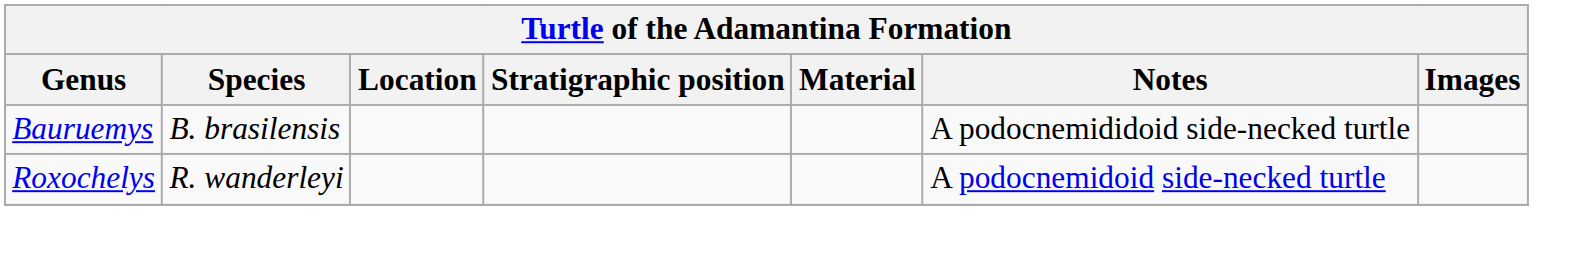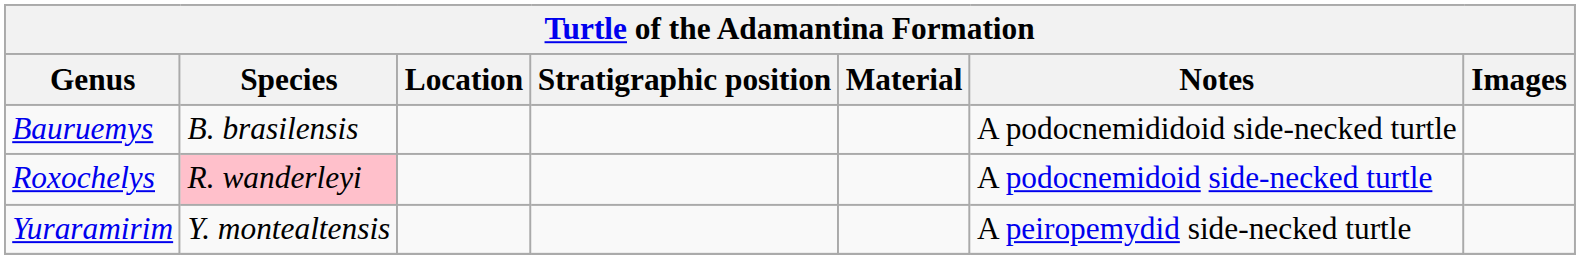 <table class="wikitable" align="center">
 <tr>
 <th colspan="7" align="center"><strong><a href='#'>Turtle</a> of the Adamantina Formation</strong></th>
 </tr>
 <tr>
 <th>Genus</th>
 <th>Species</th>
 <th>Location</th>
 <th><strong>Stratigraphic position</strong></th>
 <th><strong>Material</strong></th>
 <th>Notes</th>
 <th>Images</th>
 </tr>
 <tr>
 <td><em><a href='#'>Bauruemys</a></em></td>
 <td><em>B. brasilensis</em></td>
 <td></td>
 <td></td>
 <td></td>
 <td>A podocnemididoid side-necked turtle</td>
 <td></td>
 </tr>
 <tr>
 <td><em><a href='#'>Roxochelys</a></em></td>
-<td><em>R. wanderleyi</em></td>
+<td style="background: pink;"><em>R. wanderleyi</em></td>
 <td></td>
 <td></td>
 <td></td>
 <td>A <a href='#'>podocnemidoid</a> <a href='#'>side-necked turtle</a></td>
 <td></td>
 </tr>
 <tr>
+<td><em><a href='#'>Yuraramirim</a></em></td>
+<td><em>Y. montealtensis</em></td>
+<td></td>
+<td></td>
+<td></td>
+<td>A <a href='#'>peiropemydid</a> side-necked turtle</td>
+<td></td>
+</tr>
+<tr>
 </tr>
 </table>
